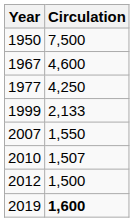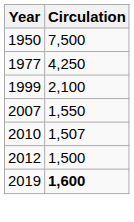 <table class="wikitable" style="font-size: 95%;">
 <tr>
 <th>Year</th>
 <th>Circulation</th>
 </tr>
 <tr>
 <td>1950</td>
 <td>7,500</td>
 </tr>
 <tr>
-<td>1967</td>
-<td>4,600</td>
-</tr>
-<tr>
 <td>1977</td>
 <td>4,250</td>
 </tr>
 <tr>
 <td>1999</td>
-<td>2,133</td>
+<td>2,100</td>
 </tr>
 <tr>
 <td>2007</td>
 <td>1,550</td>
 </tr>
 <tr>
 <td>2010</td>
 <td>1,507</td>
 </tr>
 <tr>
 <td>2012</td>
 <td>1,500</td>
 </tr>
 <tr>
 <td>2019</td>
 <td><strong>1,600</strong></td>
 </tr>
 </table>
